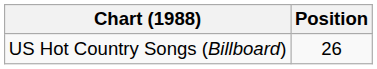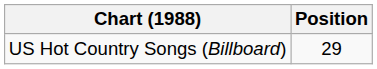 <table class="wikitable">
 <tr>
 <th>Chart (1988)</th>
 <th>Position</th>
 </tr>
 <tr>
 <td>US Hot Country Songs (<em>Billboard</em>)</td>
-<td align="center">26</td>
+<td align="center">29</td>
 </tr>
 </table>
